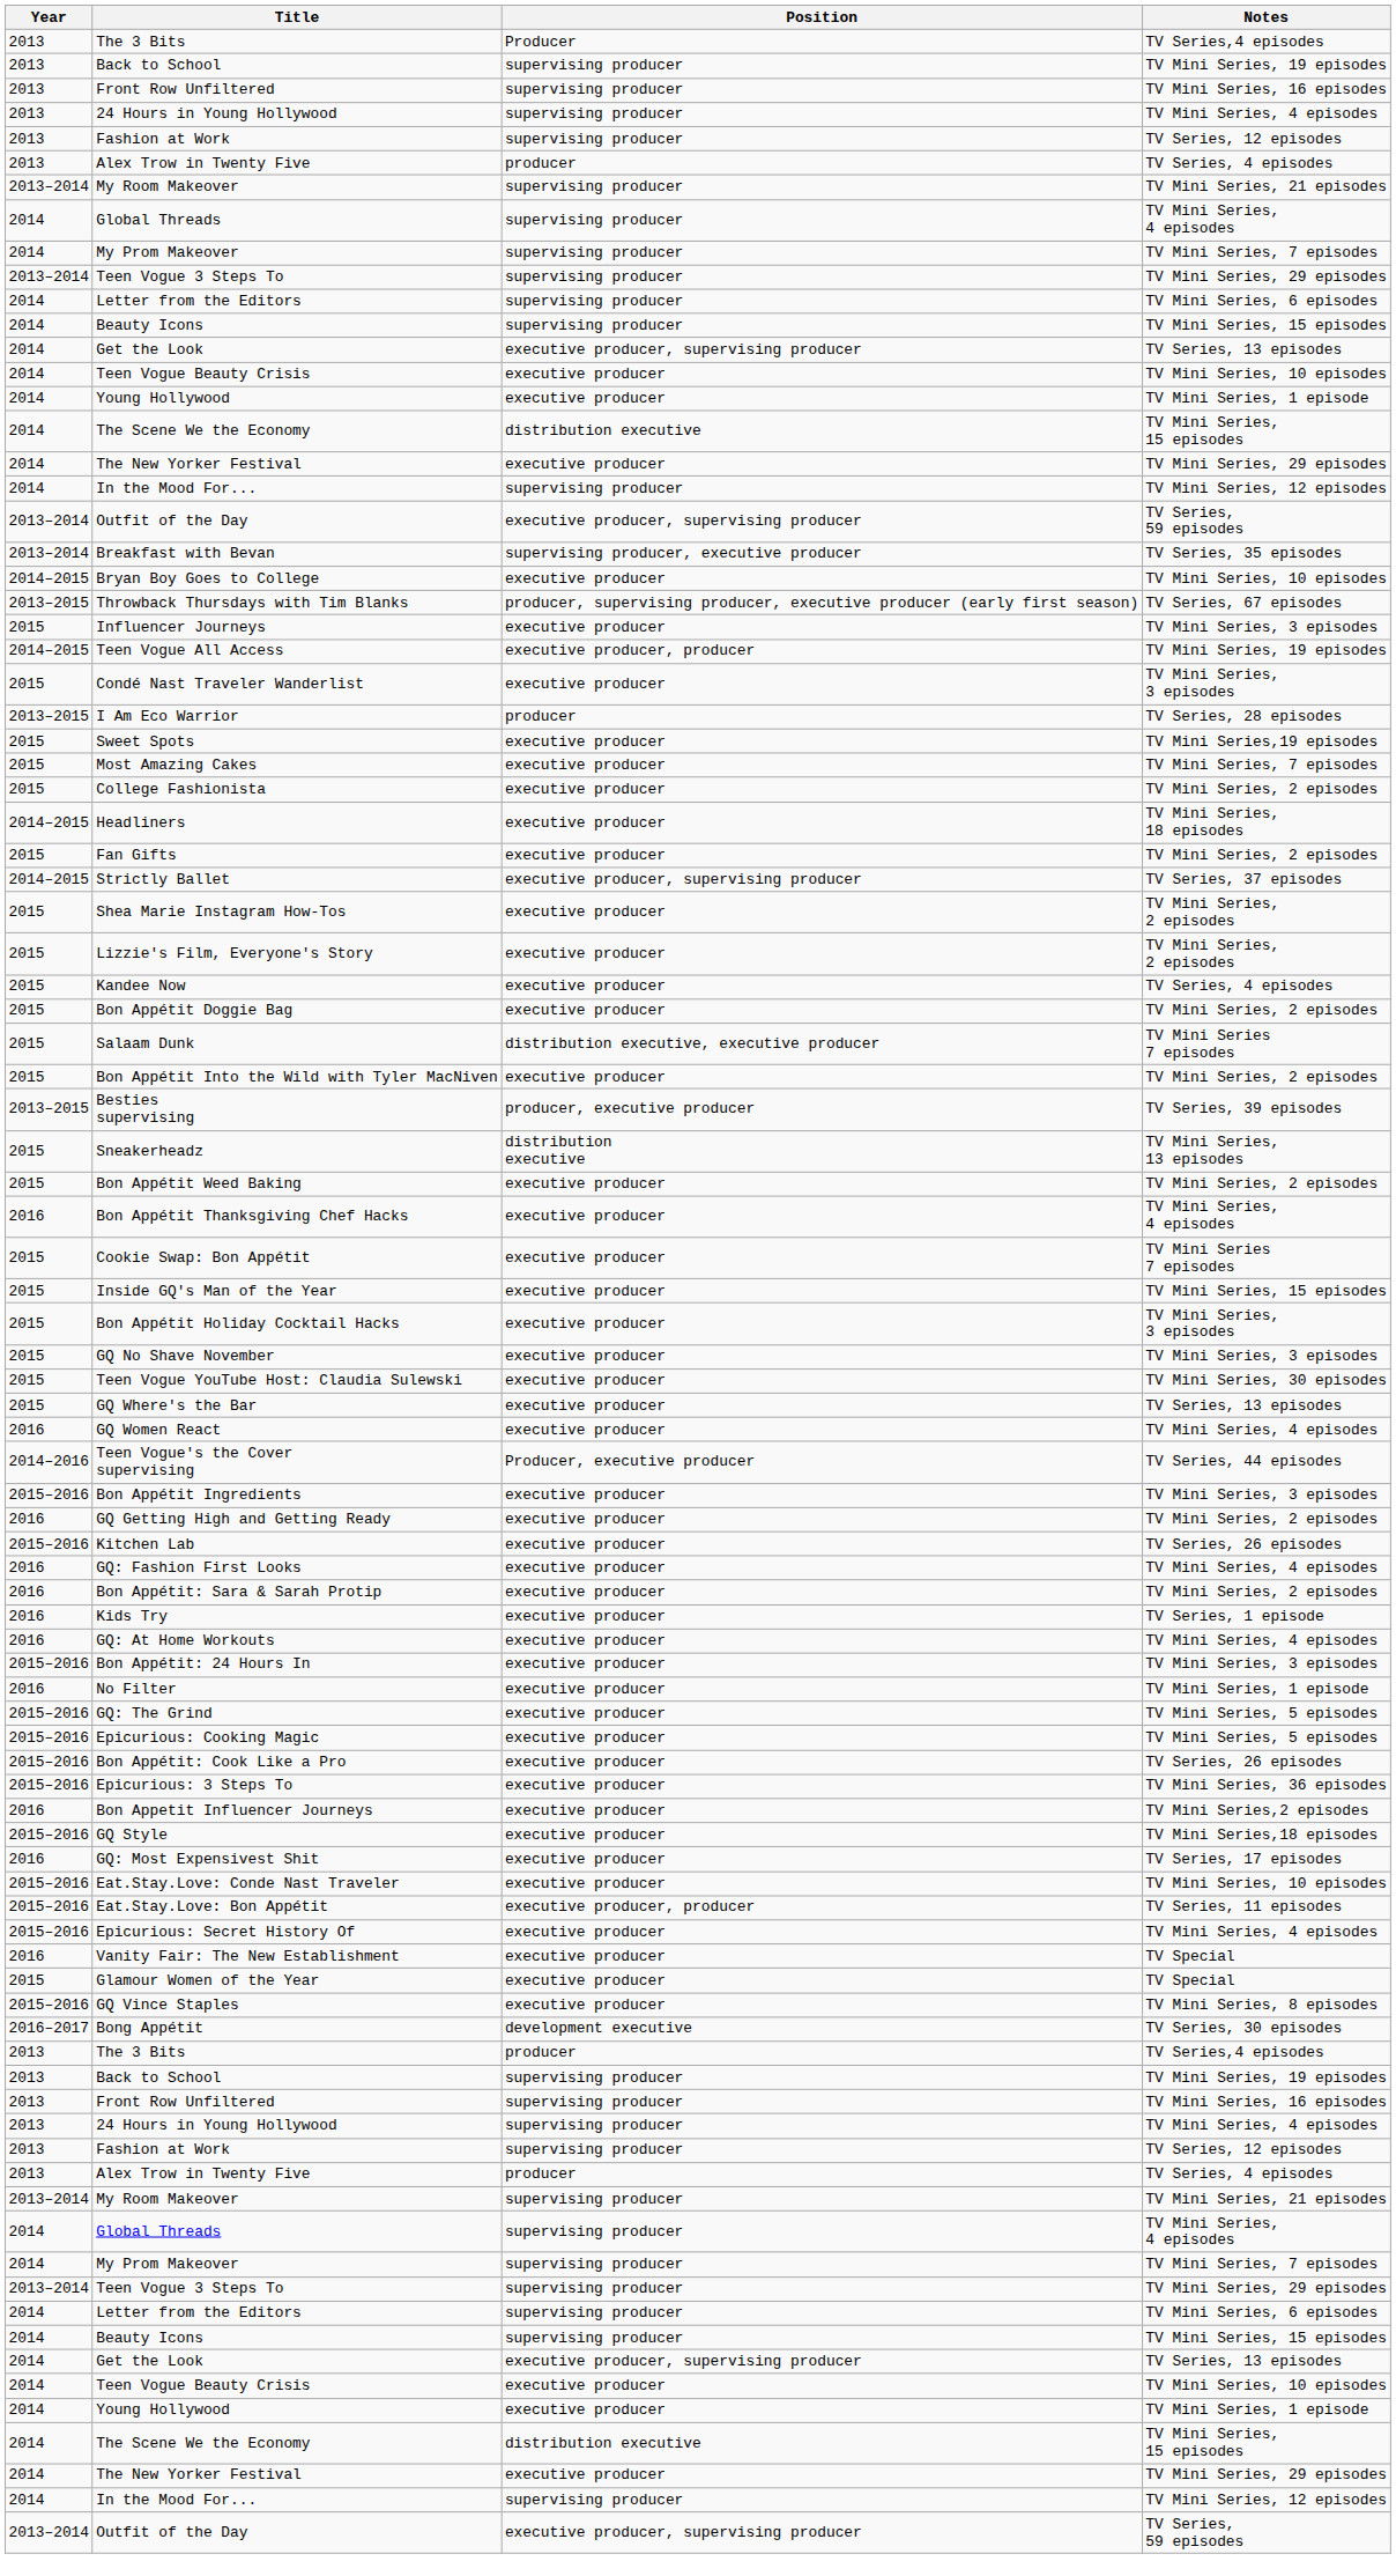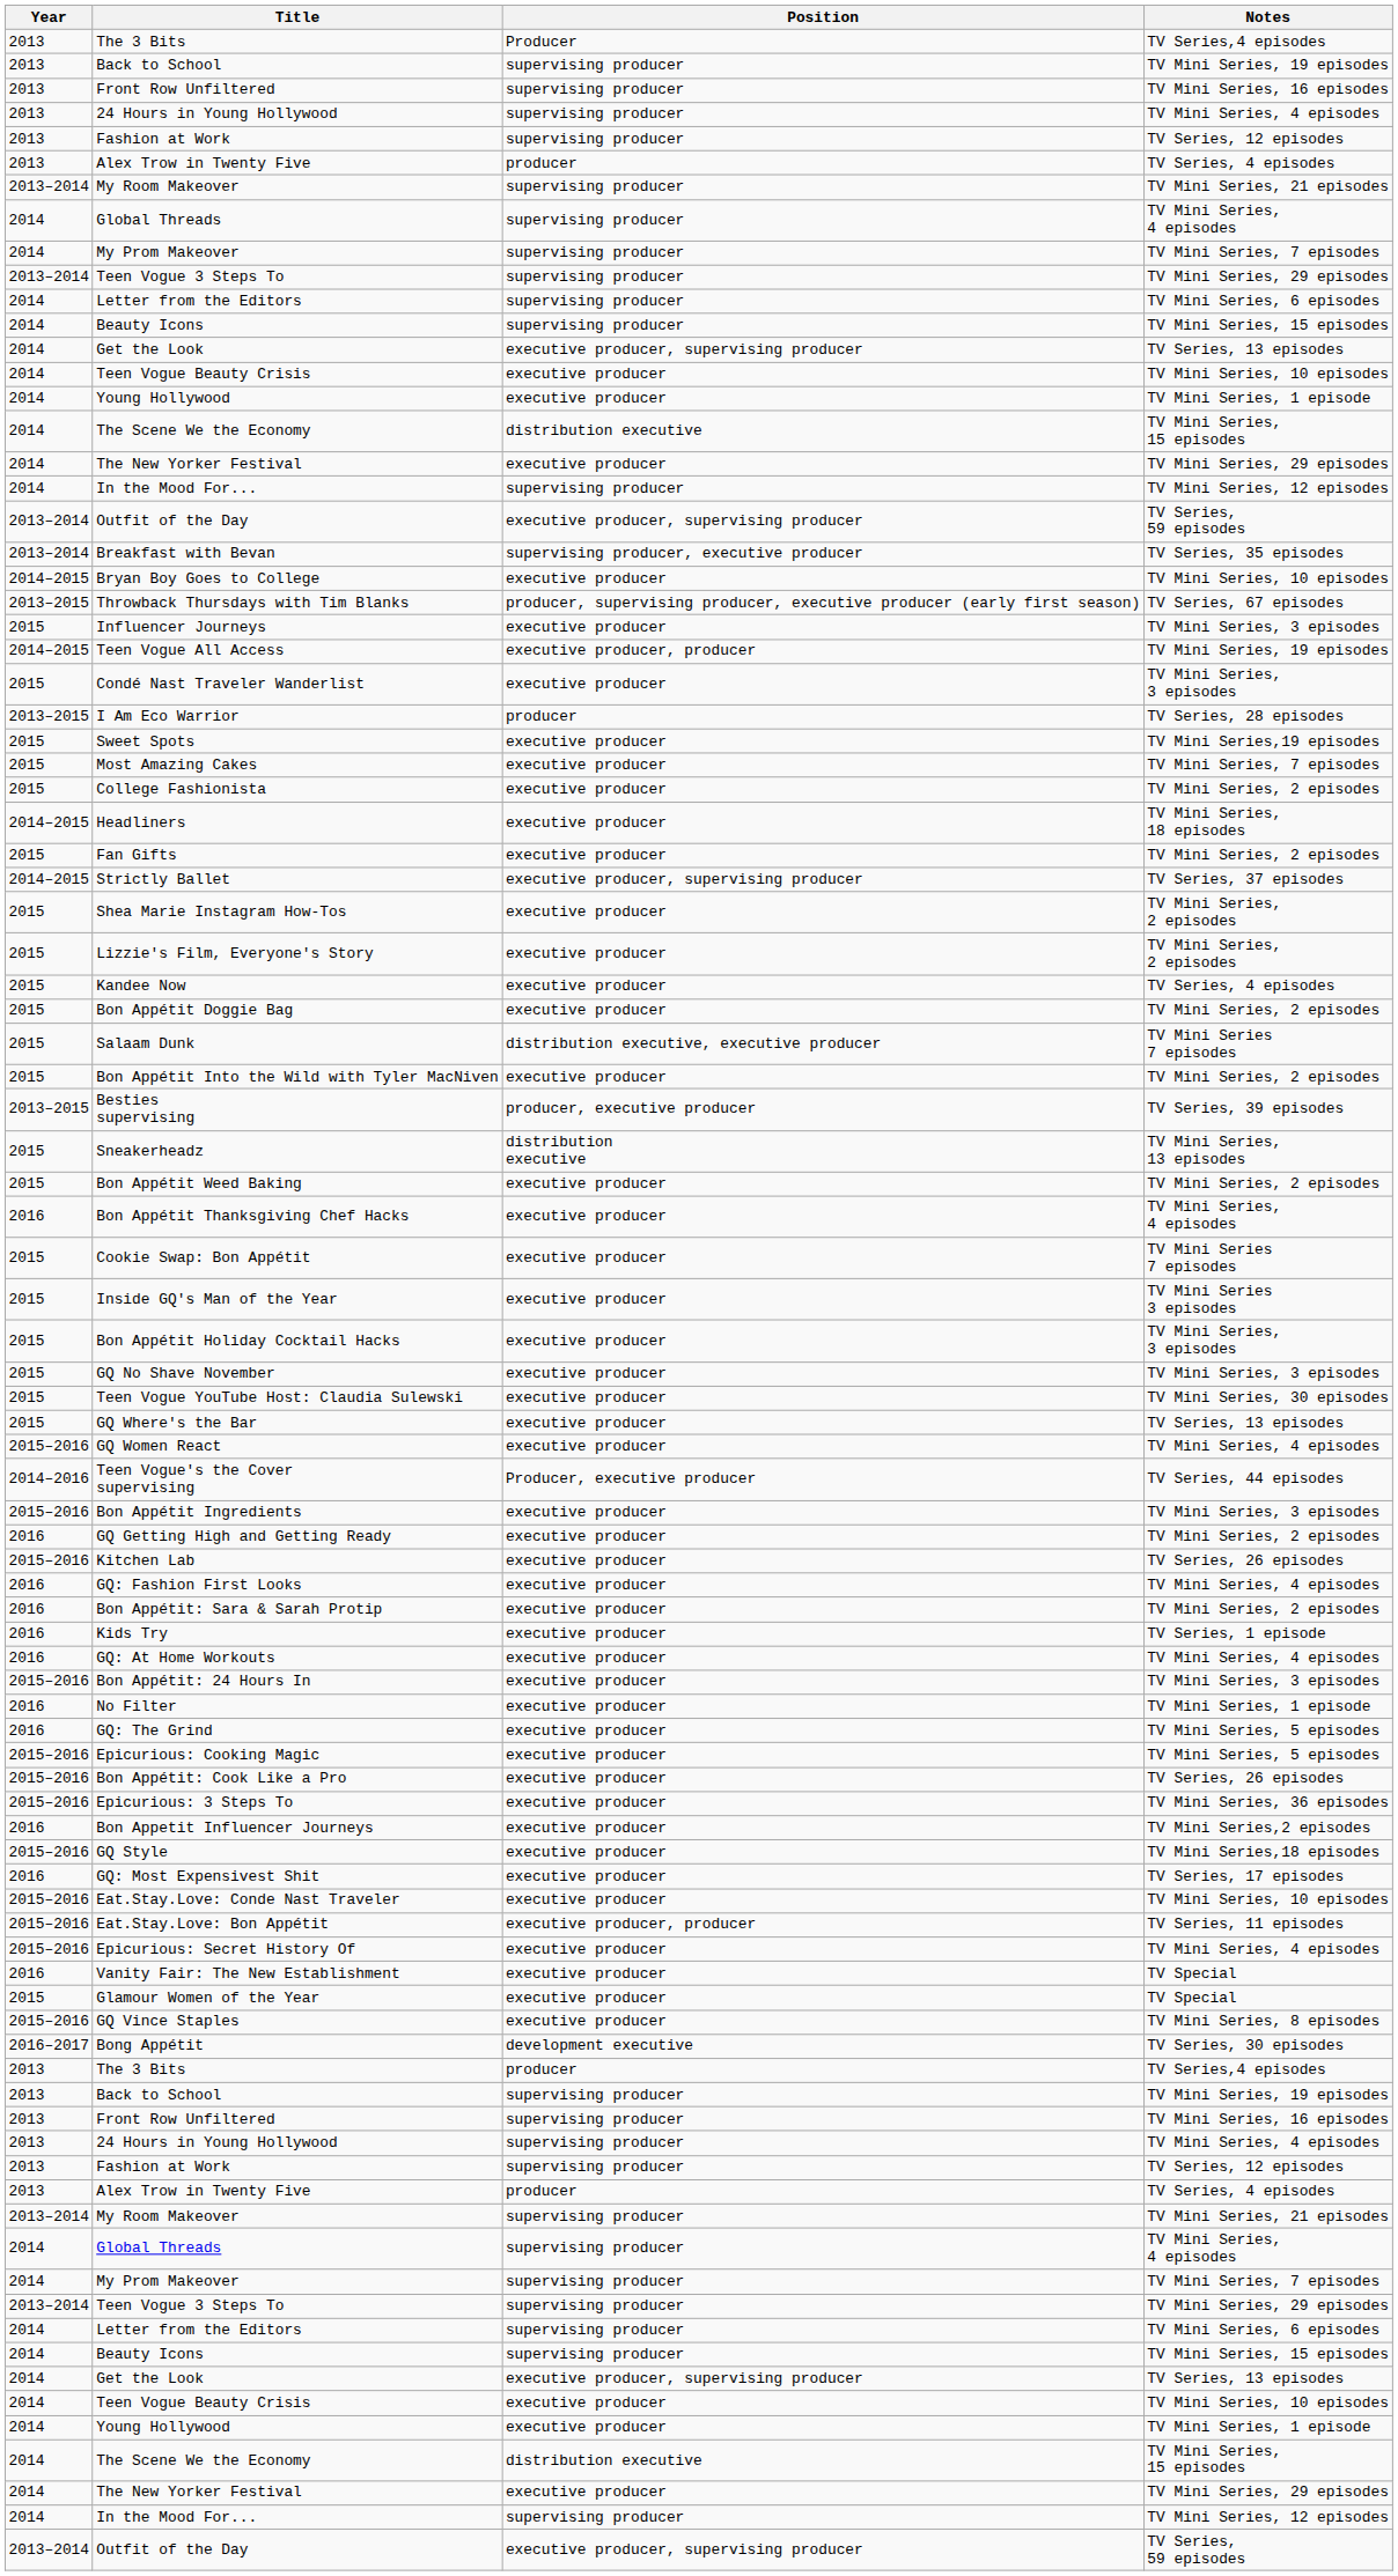 <table class="wikitable">
 <tr>
 <th>Year</th>
 <th>Title</th>
 <th>Position</th>
 <th>Notes</th>
 </tr>
 <tr>
 <td>2013</td>
 <td>The 3 Bits</td>
 <td>Producer</td>
 <td>TV Series,4 episodes</td>
 </tr>
 <tr>
 <td>2013</td>
 <td>Back to School</td>
 <td>supervising producer</td>
 <td>TV Mini Series, 19 episodes</td>
 </tr>
 <tr>
 <td>2013</td>
 <td>Front Row Unfiltered</td>
 <td>supervising producer</td>
 <td>TV Mini Series, 16 episodes</td>
 </tr>
 <tr>
 <td>2013</td>
 <td>24 Hours in Young Hollywood</td>
 <td>supervising producer</td>
 <td>TV Mini Series, 4 episodes</td>
 </tr>
 <tr>
 <td>2013</td>
 <td>Fashion at Work</td>
 <td>supervising producer</td>
 <td>TV Series, 12 episodes</td>
 </tr>
 <tr>
 <td>2013</td>
 <td>Alex Trow in Twenty Five</td>
 <td>producer</td>
 <td>TV Series, 4 episodes</td>
 </tr>
 <tr>
 <td>2013–2014</td>
 <td>My Room Makeover</td>
 <td>supervising producer</td>
 <td>TV Mini Series, 21 episodes</td>
 </tr>
 <tr>
 <td>2014</td>
 <td>Global Threads</td>
 <td>supervising producer</td>
 <td>TV Mini Series,<br>4 episodes</td>
 </tr>
 <tr>
 <td>2014</td>
 <td>My Prom Makeover</td>
 <td>supervising producer</td>
 <td>TV Mini Series, 7 episodes</td>
 </tr>
 <tr>
 <td>2013–2014</td>
 <td>Teen Vogue 3 Steps To</td>
 <td>supervising producer</td>
 <td>TV Mini Series, 29 episodes</td>
 </tr>
 <tr>
 <td>2014</td>
 <td>Letter from the Editors</td>
 <td>supervising producer</td>
 <td>TV Mini Series, 6 episodes</td>
 </tr>
 <tr>
 <td>2014</td>
 <td>Beauty Icons</td>
 <td>supervising producer</td>
 <td>TV Mini Series, 15 episodes</td>
 </tr>
 <tr>
 <td>2014</td>
 <td>Get the Look</td>
 <td>executive producer, supervising producer</td>
 <td>TV Series, 13 episodes</td>
 </tr>
 <tr>
 <td>2014</td>
 <td>Teen Vogue Beauty Crisis</td>
 <td>executive producer</td>
 <td>TV Mini Series, 10 episodes</td>
 </tr>
 <tr>
 <td>2014</td>
 <td>Young Hollywood</td>
 <td>executive producer</td>
 <td>TV Mini Series, 1 episode</td>
 </tr>
 <tr>
 <td>2014</td>
 <td>The Scene We the Economy</td>
 <td>distribution executive</td>
 <td>TV Mini Series,<br>15 episodes</td>
 </tr>
 <tr>
 <td>2014</td>
 <td>The New Yorker Festival</td>
 <td>executive producer</td>
 <td>TV Mini Series, 29 episodes</td>
 </tr>
 <tr>
 <td>2014</td>
 <td>In the Mood For...</td>
 <td>supervising producer</td>
 <td>TV Mini Series, 12 episodes</td>
 </tr>
 <tr>
 <td>2013–2014</td>
 <td>Outfit of the Day</td>
 <td>executive producer, supervising producer</td>
 <td>TV Series,<br>59 episodes</td>
 </tr>
 <tr>
 <td>2013–2014</td>
 <td>Breakfast with Bevan</td>
 <td>supervising producer, executive producer</td>
 <td>TV Series, 35 episodes</td>
 </tr>
 <tr>
 <td>2014–2015</td>
 <td>Bryan Boy Goes to College</td>
 <td>executive producer</td>
 <td>TV Mini Series, 10 episodes</td>
 </tr>
 <tr>
 <td>2013–2015</td>
 <td>Throwback Thursdays with Tim Blanks</td>
 <td>producer, supervising producer, executive producer (early first season)</td>
 <td>TV Series, 67 episodes</td>
 </tr>
 <tr>
 <td>2015</td>
 <td>Influencer Journeys</td>
 <td>executive producer</td>
 <td>TV Mini Series, 3 episodes</td>
 </tr>
 <tr>
 <td>2014–2015</td>
 <td>Teen Vogue All Access</td>
 <td>executive producer, producer</td>
 <td>TV Mini Series, 19 episodes</td>
 </tr>
 <tr>
 <td>2015</td>
 <td>Condé Nast Traveler Wanderlist</td>
 <td>executive producer</td>
 <td>TV Mini Series,<br>3 episodes</td>
 </tr>
 <tr>
 <td>2013–2015</td>
 <td>I Am Eco Warrior</td>
 <td>producer</td>
 <td>TV Series, 28 episodes</td>
 </tr>
 <tr>
 <td>2015</td>
 <td>Sweet Spots</td>
 <td>executive producer</td>
 <td>TV Mini Series,19 episodes</td>
 </tr>
 <tr>
 <td>2015</td>
 <td>Most Amazing Cakes</td>
 <td>executive producer</td>
 <td>TV Mini Series, 7 episodes</td>
 </tr>
 <tr>
 <td>2015</td>
 <td>College Fashionista</td>
 <td>executive producer</td>
 <td>TV Mini Series, 2 episodes</td>
 </tr>
 <tr>
 <td>2014–2015</td>
 <td>Headliners</td>
 <td>executive producer</td>
 <td>TV Mini Series,<br>18 episodes</td>
 </tr>
 <tr>
 <td>2015</td>
 <td>Fan Gifts</td>
 <td>executive producer</td>
 <td>TV Mini Series, 2 episodes</td>
 </tr>
 <tr>
 <td>2014–2015</td>
 <td>Strictly Ballet</td>
 <td>executive producer, supervising producer</td>
 <td>TV Series, 37 episodes</td>
 </tr>
 <tr>
 <td>2015</td>
 <td>Shea Marie Instagram How-Tos</td>
 <td>executive producer</td>
 <td>TV Mini Series,<br>2 episodes</td>
 </tr>
 <tr>
 <td>2015</td>
 <td>Lizzie's Film, Everyone's Story</td>
 <td>executive producer</td>
 <td>TV Mini Series,<br>2 episodes</td>
 </tr>
 <tr>
 <td>2015</td>
 <td>Kandee Now</td>
 <td>executive producer</td>
 <td>TV Series, 4 episodes</td>
 </tr>
 <tr>
 <td>2015</td>
 <td>Bon Appétit Doggie Bag</td>
 <td>executive producer</td>
 <td>TV Mini Series, 2 episodes</td>
 </tr>
 <tr>
 <td>2015</td>
 <td>Salaam Dunk</td>
 <td>distribution executive, executive producer</td>
 <td>TV Mini Series<br>7 episodes</td>
 </tr>
 <tr>
 <td>2015</td>
 <td>Bon Appétit Into the Wild with Tyler MacNiven</td>
 <td>executive producer</td>
 <td>TV Mini Series, 2 episodes</td>
 </tr>
 <tr>
 <td>2013–2015</td>
 <td>Besties<br>supervising</td>
 <td>producer, executive producer</td>
 <td>TV Series, 39 episodes</td>
 </tr>
 <tr>
 <td>2015</td>
 <td>Sneakerheadz</td>
 <td>distribution<br>executive</td>
 <td>TV Mini Series,<br>13 episodes</td>
 </tr>
 <tr>
 <td>2015</td>
 <td>Bon Appétit Weed Baking</td>
 <td>executive producer</td>
 <td>TV Mini Series, 2 episodes</td>
 </tr>
 <tr>
 <td>2016</td>
 <td>Bon Appétit Thanksgiving Chef Hacks</td>
 <td>executive producer</td>
 <td>TV Mini Series,<br>4 episodes</td>
 </tr>
 <tr>
 <td>2015</td>
 <td>Cookie Swap: Bon Appétit</td>
 <td>executive producer</td>
 <td>TV Mini Series<br>7 episodes</td>
 </tr>
 <tr>
 <td>2015</td>
 <td>Inside GQ's Man of the Year</td>
 <td>executive producer</td>
-<td>TV Mini Series, 15 episodes</td>
+<td>TV Mini Series<br>3 episodes</td>
 </tr>
 <tr>
 <td>2015</td>
 <td>Bon Appétit Holiday Cocktail Hacks</td>
 <td>executive producer</td>
 <td>TV Mini Series,<br>3 episodes</td>
 </tr>
 <tr>
 <td>2015</td>
 <td>GQ No Shave November</td>
 <td>executive producer</td>
 <td>TV Mini Series, 3 episodes</td>
 </tr>
 <tr>
 <td>2015</td>
 <td>Teen Vogue YouTube Host: Claudia Sulewski</td>
 <td>executive producer</td>
 <td>TV Mini Series, 30 episodes</td>
 </tr>
 <tr>
 <td>2015</td>
 <td>GQ Where's the Bar</td>
 <td>executive producer</td>
 <td>TV Series, 13 episodes</td>
 </tr>
 <tr>
-<td>2016</td>
+<td>2015–2016</td>
 <td>GQ Women React</td>
 <td>executive producer</td>
 <td>TV Mini Series, 4 episodes</td>
 </tr>
 <tr>
 <td>2014–2016</td>
 <td>Teen Vogue's the Cover<br>supervising</td>
 <td>Producer, executive producer</td>
 <td>TV Series, 44 episodes</td>
 </tr>
 <tr>
 <td>2015–2016</td>
 <td>Bon Appétit Ingredients</td>
 <td>executive producer</td>
 <td>TV Mini Series, 3 episodes</td>
 </tr>
 <tr>
 <td>2016</td>
 <td>GQ Getting High and Getting Ready</td>
 <td>executive producer</td>
 <td>TV Mini Series, 2 episodes</td>
 </tr>
 <tr>
 <td>2015–2016</td>
 <td>Kitchen Lab</td>
 <td>executive producer</td>
 <td>TV Series, 26 episodes</td>
 </tr>
 <tr>
 <td>2016</td>
 <td>GQ: Fashion First Looks</td>
 <td>executive producer</td>
 <td>TV Mini Series, 4 episodes</td>
 </tr>
 <tr>
 <td>2016</td>
 <td>Bon Appétit: Sara & Sarah Protip</td>
 <td>executive producer</td>
 <td>TV Mini Series, 2 episodes</td>
 </tr>
 <tr>
 <td>2016</td>
 <td>Kids Try</td>
 <td>executive producer</td>
 <td>TV Series, 1 episode</td>
 </tr>
 <tr>
 <td>2016</td>
 <td>GQ: At Home Workouts</td>
 <td>executive producer</td>
 <td>TV Mini Series, 4 episodes</td>
 </tr>
 <tr>
 <td>2015–2016</td>
 <td>Bon Appétit: 24 Hours In</td>
 <td>executive producer</td>
 <td>TV Mini Series, 3 episodes</td>
 </tr>
 <tr>
 <td>2016</td>
 <td>No Filter</td>
 <td>executive producer</td>
 <td>TV Mini Series,  1 episode</td>
 </tr>
 <tr>
-<td>2015–2016</td>
+<td>2016</td>
 <td>GQ: The Grind</td>
 <td>executive producer</td>
 <td>TV Mini Series, 5 episodes</td>
 </tr>
 <tr>
 <td>2015–2016</td>
 <td>Epicurious: Cooking Magic</td>
 <td>executive producer</td>
 <td>TV Mini Series, 5 episodes</td>
 </tr>
 <tr>
 <td>2015–2016</td>
 <td>Bon Appétit: Cook Like a Pro</td>
 <td>executive producer</td>
 <td>TV Series, 26 episodes</td>
 </tr>
 <tr>
 <td>2015–2016</td>
 <td>Epicurious: 3 Steps To</td>
 <td>executive producer</td>
 <td>TV Mini Series, 36 episodes</td>
 </tr>
 <tr>
 <td>2016</td>
 <td>Bon Appetit Influencer Journeys</td>
 <td>executive producer</td>
 <td>TV Mini Series,2 episodes</td>
 </tr>
 <tr>
 <td>2015–2016</td>
 <td>GQ Style</td>
 <td>executive producer</td>
 <td>TV Mini Series,18 episodes</td>
 </tr>
 <tr>
 <td>2016</td>
 <td>GQ: Most Expensivest Shit</td>
 <td>executive producer</td>
 <td>TV Series, 17 episodes</td>
 </tr>
 <tr>
 <td>2015–2016</td>
 <td>Eat.Stay.Love: Conde Nast Traveler</td>
 <td>executive producer</td>
 <td>TV Mini Series, 10 episodes</td>
 </tr>
 <tr>
 <td>2015–2016</td>
 <td>Eat.Stay.Love: Bon Appétit</td>
 <td>executive producer, producer</td>
 <td>TV Series, 11 episodes</td>
 </tr>
 <tr>
 <td>2015–2016</td>
 <td>Epicurious: Secret History Of</td>
 <td>executive producer</td>
 <td>TV Mini Series, 4 episodes</td>
 </tr>
 <tr>
 <td>2016</td>
 <td>Vanity Fair: The New Establishment</td>
 <td>executive producer</td>
 <td>TV Special</td>
 </tr>
 <tr>
 <td>2015</td>
 <td>Glamour Women of the Year</td>
 <td>executive producer</td>
 <td>TV Special</td>
 </tr>
 <tr>
 <td>2015–2016</td>
 <td>GQ Vince Staples</td>
 <td>executive producer</td>
 <td>TV Mini Series, 8 episodes</td>
 </tr>
 <tr>
 <td>2016–2017</td>
 <td>Bong Appétit</td>
 <td>development executive</td>
 <td>TV Series, 30 episodes</td>
 </tr>
 <tr>
 <td>2013</td>
 <td>The 3 Bits</td>
 <td>producer</td>
 <td>TV Series,4 episodes</td>
 </tr>
 <tr>
 <td>2013</td>
 <td>Back to School</td>
 <td>supervising producer</td>
 <td>TV Mini Series, 19 episodes</td>
 </tr>
 <tr>
 <td>2013</td>
 <td>Front Row Unfiltered</td>
 <td>supervising producer</td>
 <td>TV Mini Series, 16 episodes</td>
 </tr>
 <tr>
 <td>2013</td>
 <td>24 Hours in Young Hollywood</td>
 <td>supervising producer</td>
 <td>TV Mini Series, 4 episodes</td>
 </tr>
 <tr>
 <td>2013</td>
 <td>Fashion at Work</td>
 <td>supervising producer</td>
 <td>TV Series, 12 episodes</td>
 </tr>
 <tr>
 <td>2013</td>
 <td>Alex Trow in Twenty Five</td>
 <td>producer</td>
 <td>TV Series, 4 episodes</td>
 </tr>
 <tr>
 <td>2013–2014</td>
 <td>My Room Makeover</td>
 <td>supervising producer</td>
 <td>TV Mini Series, 21 episodes</td>
 </tr>
 <tr>
 <td>2014</td>
 <td><a href='#'>Global Threads</a></td>
 <td>supervising producer</td>
 <td>TV Mini Series,<br>4 episodes</td>
 </tr>
 <tr>
 <td>2014</td>
 <td>My Prom Makeover</td>
 <td>supervising producer</td>
 <td>TV Mini Series, 7 episodes</td>
 </tr>
 <tr>
 <td>2013–2014</td>
 <td>Teen Vogue 3 Steps To</td>
 <td>supervising producer</td>
 <td>TV Mini Series, 29 episodes</td>
 </tr>
 <tr>
 <td>2014</td>
 <td>Letter from the Editors</td>
 <td>supervising producer</td>
 <td>TV Mini Series, 6 episodes</td>
 </tr>
 <tr>
 <td>2014</td>
 <td>Beauty Icons</td>
 <td>supervising producer</td>
 <td>TV Mini Series, 15 episodes</td>
 </tr>
 <tr>
 <td>2014</td>
 <td>Get the Look</td>
 <td>executive producer, supervising producer</td>
 <td>TV Series, 13 episodes</td>
 </tr>
 <tr>
 <td>2014</td>
 <td>Teen Vogue Beauty Crisis</td>
 <td>executive producer</td>
 <td>TV Mini Series, 10 episodes</td>
 </tr>
 <tr>
 <td>2014</td>
 <td>Young Hollywood</td>
 <td>executive producer</td>
 <td>TV Mini Series, 1 episode</td>
 </tr>
 <tr>
 <td>2014</td>
 <td>The Scene We the Economy</td>
 <td>distribution executive</td>
 <td>TV Mini Series,<br>15 episodes</td>
 </tr>
 <tr>
 <td>2014</td>
 <td>The New Yorker Festival</td>
 <td>executive producer</td>
 <td>TV Mini Series, 29 episodes</td>
 </tr>
 <tr>
 <td>2014</td>
 <td>In the Mood For...</td>
 <td>supervising producer</td>
 <td>TV Mini Series, 12 episodes</td>
 </tr>
 <tr>
 <td>2013–2014</td>
 <td>Outfit of the Day</td>
 <td>executive producer, supervising producer</td>
 <td>TV Series,<br>59 episodes</td>
 </tr>
 </table>
